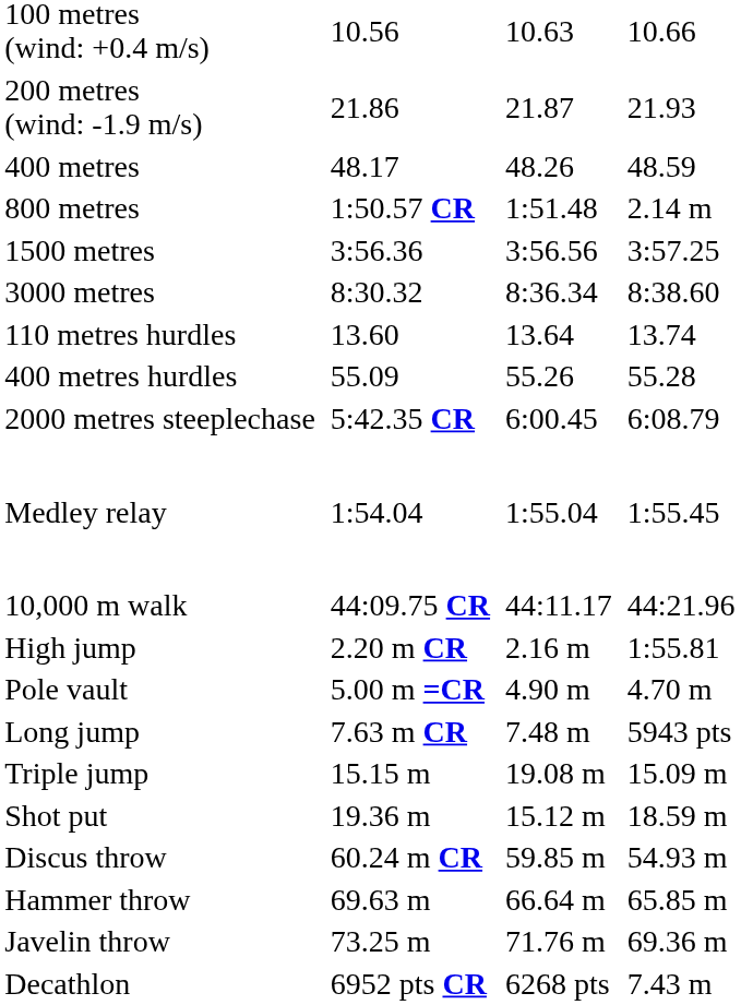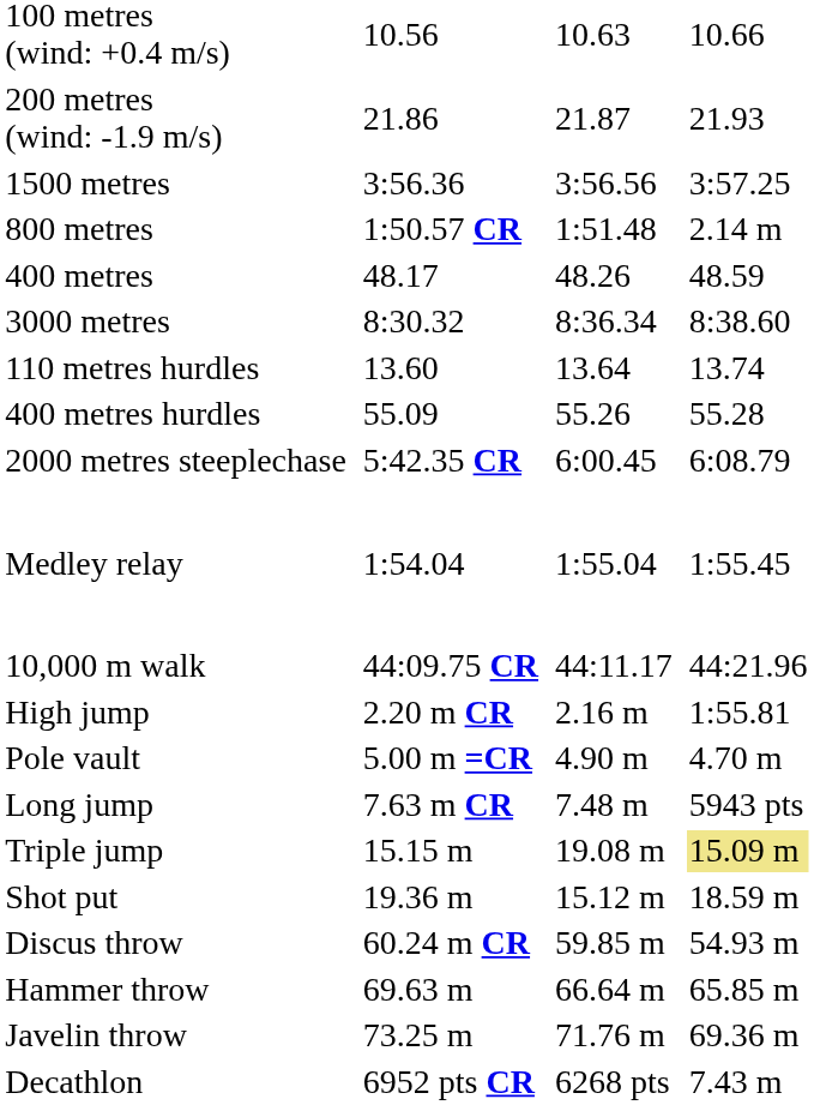 <table>
 <tr>
 <td>100 metres<br>(wind: +0.4 m/s)</td>
 <td></td>
 <td>10.56</td>
 <td></td>
 <td>10.63</td>
 <td></td>
 <td>10.66</td>
 </tr>
 <tr>
 <td>200 metres<br>(wind: -1.9 m/s)</td>
 <td></td>
 <td>21.86</td>
 <td></td>
 <td>21.87</td>
 <td></td>
 <td>21.93</td>
 </tr>
 <tr>
-<td>400 metres</td>
+<td>1500 metres</td>
 <td></td>
-<td>48.17</td>
+<td>3:56.36</td>
 <td></td>
-<td>48.26</td>
+<td>3:56.56</td>
 <td></td>
-<td>48.59</td>
+<td>3:57.25</td>
 </tr>
 <tr>
 <td>800 metres</td>
 <td></td>
 <td>1:50.57 <strong><a href='#'>CR</a></strong></td>
 <td></td>
 <td>1:51.48</td>
 <td></td>
 <td>2.14 m</td>
 </tr>
 <tr>
-<td>1500 metres</td>
+<td>400 metres</td>
 <td></td>
-<td>3:56.36</td>
+<td>48.17</td>
 <td></td>
-<td>3:56.56</td>
+<td>48.26</td>
 <td></td>
-<td>3:57.25</td>
+<td>48.59</td>
 </tr>
 <tr>
 <td>3000 metres</td>
 <td></td>
 <td>8:30.32</td>
 <td></td>
 <td>8:36.34</td>
 <td></td>
 <td>8:38.60</td>
 </tr>
 <tr>
 <td>110 metres hurdles</td>
 <td></td>
 <td>13.60</td>
 <td></td>
 <td>13.64</td>
 <td></td>
 <td>13.74</td>
 </tr>
 <tr>
 <td>400 metres hurdles</td>
 <td></td>
 <td>55.09</td>
 <td></td>
 <td>55.26</td>
 <td></td>
 <td>55.28</td>
 </tr>
 <tr>
 <td>2000 metres steeplechase</td>
 <td></td>
 <td>5:42.35 <strong><a href='#'>CR</a></strong></td>
 <td></td>
 <td>6:00.45</td>
 <td></td>
 <td>6:08.79</td>
 </tr>
 <tr>
 <td>Medley relay</td>
 <td><br><br><br><br></td>
 <td>1:54.04</td>
 <td><br><br><br><br></td>
 <td>1:55.04</td>
 <td><br><br><br><br></td>
 <td>1:55.45</td>
 </tr>
 <tr>
 <td>10,000 m walk</td>
 <td></td>
 <td>44:09.75 <strong><a href='#'>CR</a></strong></td>
 <td></td>
 <td>44:11.17</td>
 <td></td>
 <td>44:21.96</td>
 </tr>
 <tr>
 <td>High jump</td>
 <td></td>
 <td>2.20 m <strong><a href='#'>CR</a></strong></td>
 <td></td>
 <td>2.16 m</td>
 <td></td>
 <td>1:55.81</td>
 </tr>
 <tr>
 <td>Pole vault</td>
 <td></td>
 <td>5.00 m <strong><a href='#'>=CR</a></strong></td>
 <td></td>
 <td>4.90 m</td>
 <td></td>
 <td>4.70 m</td>
 </tr>
 <tr>
 <td>Long jump</td>
 <td></td>
 <td>7.63 m <strong><a href='#'>CR</a></strong></td>
 <td></td>
 <td>7.48 m</td>
 <td></td>
 <td>5943 pts</td>
 </tr>
 <tr>
 <td>Triple jump</td>
 <td></td>
 <td>15.15 m</td>
 <td></td>
 <td>19.08 m</td>
 <td></td>
-<td>15.09 m</td>
+<td style="background: khaki;">15.09 m</td>
 </tr>
 <tr>
 <td>Shot put</td>
 <td></td>
 <td>19.36 m</td>
 <td></td>
 <td>15.12 m</td>
 <td></td>
 <td>18.59 m</td>
 </tr>
 <tr>
 <td>Discus throw</td>
 <td></td>
 <td>60.24 m <strong><a href='#'>CR</a></strong></td>
 <td></td>
 <td>59.85 m</td>
 <td></td>
 <td>54.93 m</td>
 </tr>
 <tr>
 <td>Hammer throw</td>
 <td></td>
 <td>69.63 m</td>
 <td></td>
 <td>66.64 m</td>
 <td></td>
 <td>65.85 m</td>
 </tr>
 <tr>
 <td>Javelin throw</td>
 <td></td>
 <td>73.25 m</td>
 <td></td>
 <td>71.76 m</td>
 <td></td>
 <td>69.36 m</td>
 </tr>
 <tr>
 <td>Decathlon</td>
 <td></td>
 <td>6952 pts <strong><a href='#'>CR</a></strong></td>
 <td></td>
 <td>6268 pts</td>
 <td></td>
 <td>7.43 m</td>
 </tr>
 </table>
